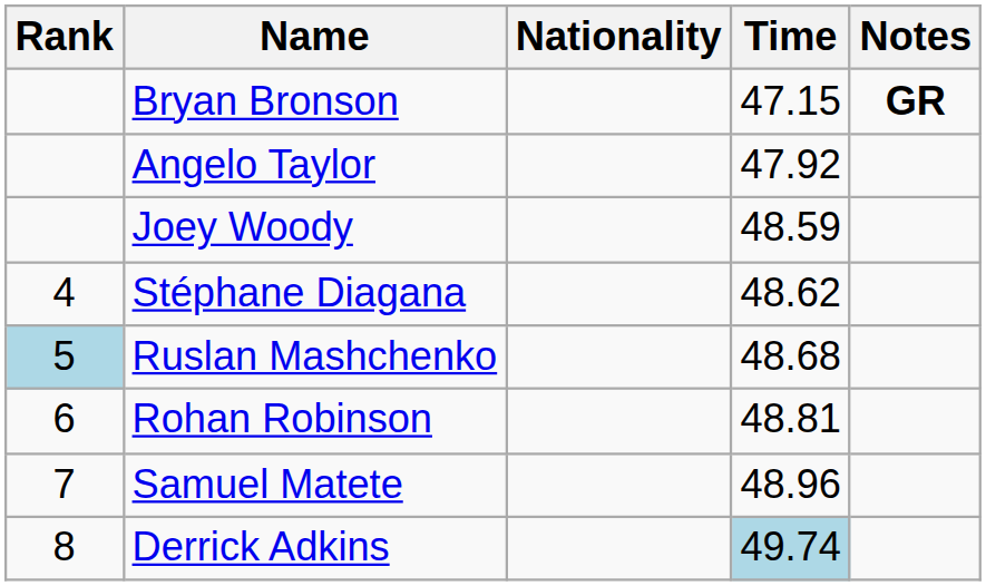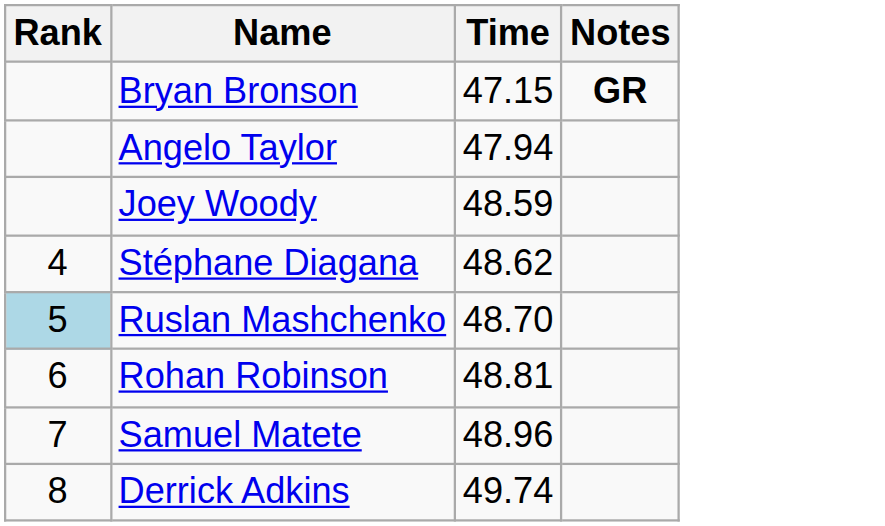 <table class="wikitable sortable" style="text-align:center">
 <tr>
 <th>Rank</th>
 <th>Name</th>
-<th>Nationality</th>
 <th>Time</th>
 <th>Notes</th>
 </tr>
 <tr>
 <td></td>
 <td align=left><a href='#'>Bryan Bronson</a></td>
-<td align=left></td>
 <td>47.15</td>
 <td><strong>GR</strong></td>
 </tr>
 <tr>
 <td></td>
 <td align=left><a href='#'>Angelo Taylor</a></td>
-<td align=left></td>
-<td>47.92</td>
+<td>47.94</td>
 <td></td>
 </tr>
 <tr>
 <td></td>
 <td align=left><a href='#'>Joey Woody</a></td>
-<td align=left></td>
 <td>48.59</td>
 <td></td>
 </tr>
 <tr>
 <td>4</td>
 <td align=left><a href='#'>Stéphane Diagana</a></td>
-<td align=left></td>
 <td>48.62</td>
 <td></td>
 </tr>
 <tr>
 <td style="background: lightblue;">5</td>
 <td align=left><a href='#'>Ruslan Mashchenko</a></td>
-<td align=left></td>
-<td>48.68</td>
+<td>48.70</td>
 <td></td>
 </tr>
 <tr>
 <td>6</td>
 <td align=left><a href='#'>Rohan Robinson</a></td>
-<td align=left></td>
 <td>48.81</td>
 <td></td>
 </tr>
 <tr>
 <td>7</td>
 <td align=left><a href='#'>Samuel Matete</a></td>
-<td align=left></td>
 <td>48.96</td>
 <td></td>
 </tr>
 <tr>
 <td>8</td>
 <td align=left><a href='#'>Derrick Adkins</a></td>
-<td align=left></td>
-<td style="background: lightblue;">49.74</td>
+<td>49.74</td>
 <td></td>
 </tr>
 </table>
